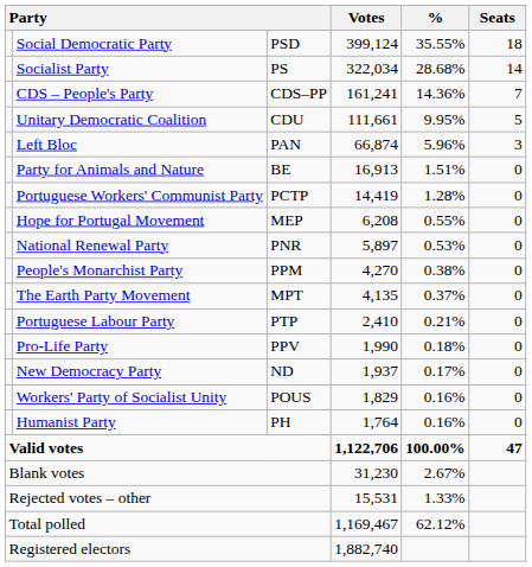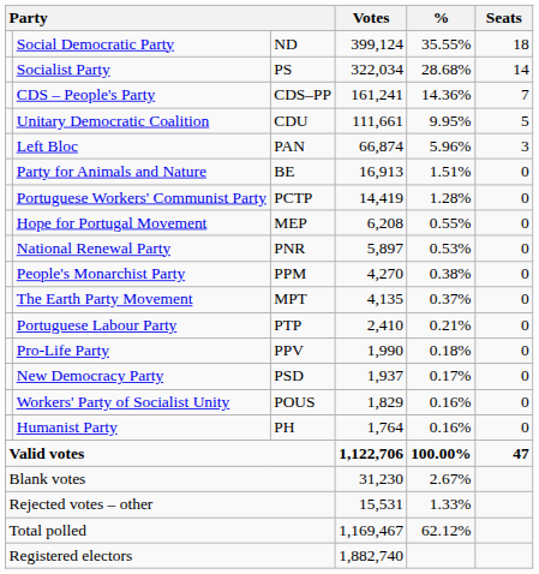 <table class="wikitable" border="1" style="text-align:right;">
 <tr>
 <th style="text-align:left;" colspan=3>Party</th>
 <th align=center width="50">Votes</th>
 <th align=center width="50">%</th>
 <th align=center width="50">Seats</th>
 </tr>
 <tr>
 <td></td>
 <td align=left><a href='#'>Social Democratic Party</a></td>
-<td align=left>PSD</td>
+<td align=left>ND</td>
 <td>399,124</td>
 <td>35.55%</td>
 <td>18</td>
 </tr>
 <tr>
 <td></td>
 <td align=left><a href='#'>Socialist Party</a></td>
 <td align=left>PS</td>
 <td>322,034</td>
 <td>28.68%</td>
 <td>14</td>
 </tr>
 <tr>
 <td></td>
 <td align=left><a href='#'>CDS – People's Party</a></td>
 <td align=left style="white-space: nowrap;">CDS–PP</td>
 <td>161,241</td>
 <td>14.36%</td>
 <td>7</td>
 </tr>
 <tr>
 <td></td>
 <td align=left style="white-space: nowrap;"><a href='#'>Unitary Democratic Coalition</a></td>
 <td align=left>CDU</td>
 <td>111,661</td>
 <td>9.95%</td>
 <td>5</td>
 </tr>
 <tr>
 <td></td>
 <td align=left><a href='#'>Left Bloc</a></td>
 <td align=left>PAN</td>
 <td>66,874</td>
 <td>5.96%</td>
 <td>3</td>
 </tr>
 <tr>
 <td></td>
 <td align=left><a href='#'>Party for Animals and Nature</a></td>
 <td align=left>BE</td>
 <td>16,913</td>
 <td>1.51%</td>
 <td>0</td>
 </tr>
 <tr>
 <td></td>
 <td align=left><a href='#'>Portuguese Workers' Communist Party</a></td>
 <td align=left>PCTP</td>
 <td>14,419</td>
 <td>1.28%</td>
 <td>0</td>
 </tr>
 <tr>
 <td></td>
 <td align=left><a href='#'>Hope for Portugal Movement</a></td>
 <td align=left>MEP</td>
 <td>6,208</td>
 <td>0.55%</td>
 <td>0</td>
 </tr>
 <tr>
 <td></td>
 <td align=left><a href='#'>National Renewal Party</a></td>
 <td align=left>PNR</td>
 <td>5,897</td>
 <td>0.53%</td>
 <td>0</td>
 </tr>
 <tr>
 <td></td>
 <td align=left><a href='#'>People's Monarchist Party</a></td>
 <td align=left>PPM</td>
 <td>4,270</td>
 <td>0.38%</td>
 <td>0</td>
 </tr>
 <tr>
 <td></td>
 <td align=left><a href='#'>The Earth Party Movement</a></td>
 <td align=left>MPT</td>
 <td>4,135</td>
 <td>0.37%</td>
 <td>0</td>
 </tr>
 <tr>
 <td></td>
 <td align=left><a href='#'>Portuguese Labour Party</a></td>
 <td align=left>PTP</td>
 <td>2,410</td>
 <td>0.21%</td>
 <td>0</td>
 </tr>
 <tr>
 <td></td>
 <td align=left><a href='#'>Pro-Life Party</a></td>
 <td align=left>PPV</td>
 <td>1,990</td>
 <td>0.18%</td>
 <td>0</td>
 </tr>
 <tr>
 <td></td>
 <td align=left><a href='#'>New Democracy Party</a></td>
-<td align=left>ND</td>
+<td align=left>PSD</td>
 <td>1,937</td>
 <td>0.17%</td>
 <td>0</td>
 </tr>
 <tr>
 <td></td>
 <td align=left><a href='#'>Workers' Party of Socialist Unity</a></td>
 <td align=left>POUS</td>
 <td>1,829</td>
 <td>0.16%</td>
 <td>0</td>
 </tr>
 <tr>
 <td></td>
 <td align=left><a href='#'>Humanist Party</a></td>
 <td align=left>PH</td>
 <td>1,764</td>
 <td>0.16%</td>
 <td>0</td>
 </tr>
 <tr style="font-weight:bold">
 <td align=left colspan=3>Valid votes</td>
 <td>1,122,706</td>
 <td>100.00%</td>
 <td>47</td>
 </tr>
 <tr>
 <td align=left colspan=3>Blank votes</td>
 <td>31,230</td>
 <td>2.67%</td>
 <td></td>
 </tr>
 <tr>
 <td align=left colspan=3>Rejected votes – other</td>
 <td>15,531</td>
 <td>1.33%</td>
 <td></td>
 </tr>
 <tr>
 <td align=left colspan=3>Total polled</td>
 <td>1,169,467</td>
 <td>62.12%</td>
 <td></td>
 </tr>
 <tr>
 <td align=left colspan=3>Registered electors</td>
 <td>1,882,740</td>
 <td></td>
 <td></td>
 </tr>
 </table>
